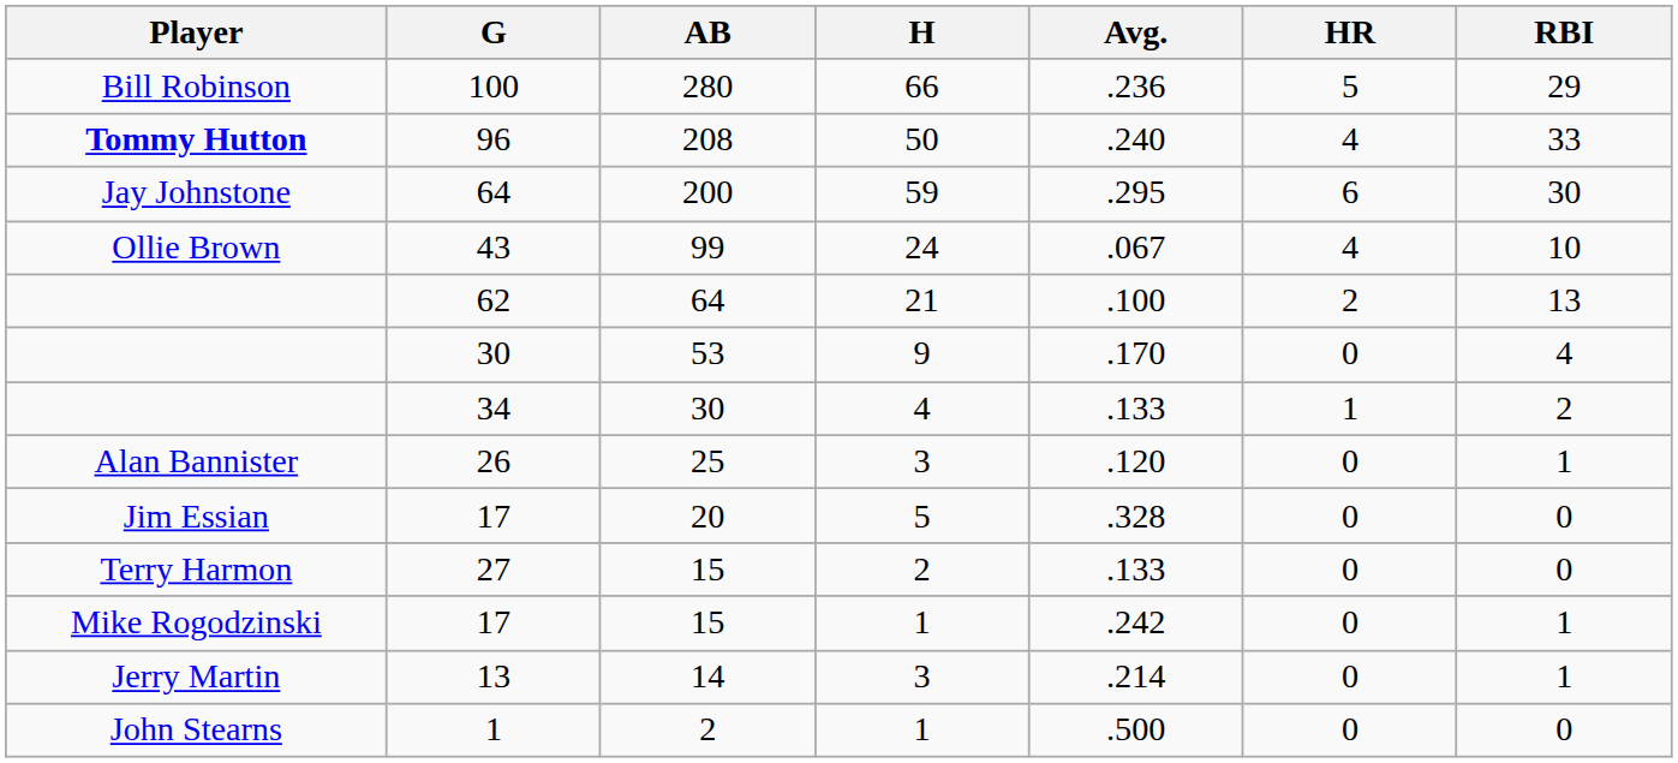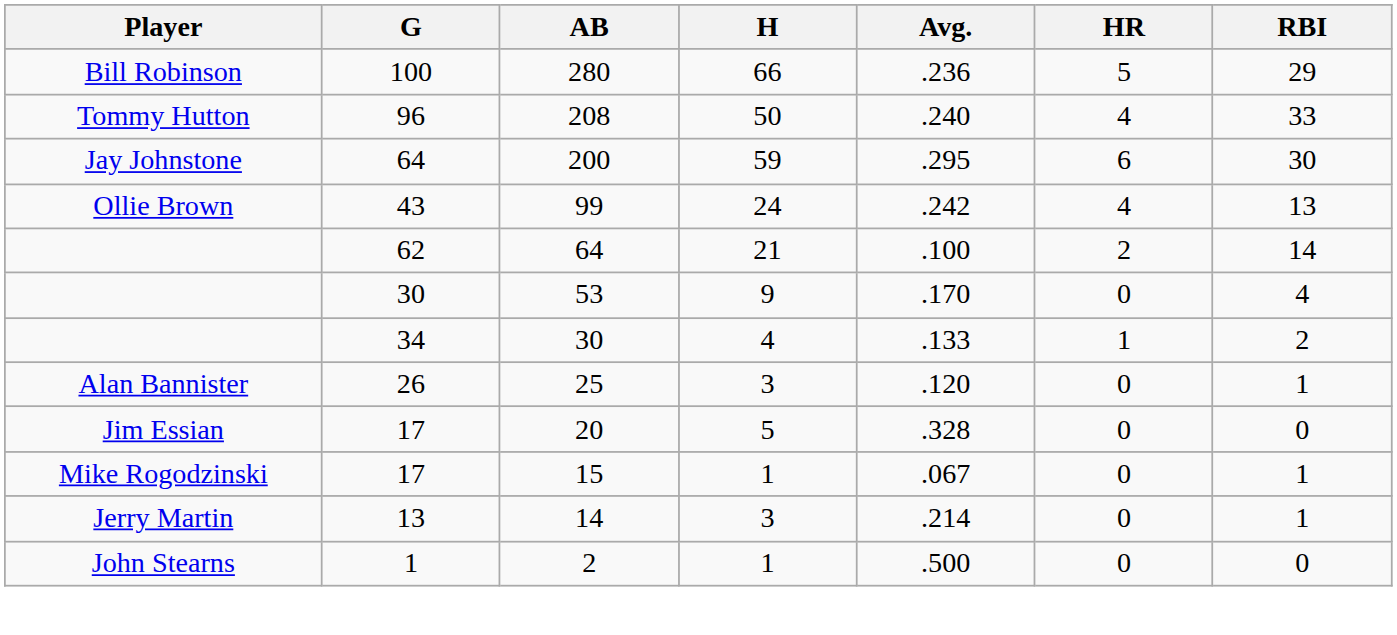 <table class="wikitable sortable">
 <tr>
 <th bgcolor="#DDDDFF" width="16%">Player</th>
 <th bgcolor="#DDDDFF" width="9%">G</th>
 <th bgcolor="#DDDDFF" width="9%">AB</th>
 <th bgcolor="#DDDDFF" width="9%">H</th>
 <th bgcolor="#DDDDFF" width="9%">Avg.</th>
 <th bgcolor="#DDDDFF" width="9%">HR</th>
 <th bgcolor="#DDDDFF" width="9%">RBI</th>
 </tr>
 <tr align="center">
 <td><a href='#'>Bill Robinson</a></td>
 <td>100</td>
 <td>280</td>
 <td>66</td>
 <td>.236</td>
 <td>5</td>
 <td>29</td>
 </tr>
 <tr align=center>
-<td><strong><a href='#'>Tommy Hutton</a></strong></td>
+<td><a href='#'>Tommy Hutton</a></td>
 <td>96</td>
 <td>208</td>
 <td>50</td>
 <td>.240</td>
 <td>4</td>
 <td>33</td>
 </tr>
 <tr align=center>
 <td><a href='#'>Jay Johnstone</a></td>
 <td>64</td>
 <td>200</td>
 <td>59</td>
 <td>.295</td>
 <td>6</td>
 <td>30</td>
 </tr>
 <tr align=center>
 <td><a href='#'>Ollie Brown</a></td>
 <td>43</td>
 <td>99</td>
 <td>24</td>
-<td>.067</td>
+<td>.242</td>
 <td>4</td>
-<td>10</td>
+<td>13</td>
 </tr>
 <tr align=center>
 <td></td>
 <td>62</td>
 <td>64</td>
 <td>21</td>
 <td>.100</td>
 <td>2</td>
-<td>13</td>
+<td>14</td>
 </tr>
 <tr align="center">
 <td></td>
 <td>30</td>
 <td>53</td>
 <td>9</td>
 <td>.170</td>
 <td>0</td>
 <td>4</td>
 </tr>
 <tr align="center">
 <td></td>
 <td>34</td>
 <td>30</td>
 <td>4</td>
 <td>.133</td>
 <td>1</td>
 <td>2</td>
 </tr>
 <tr align="center">
 <td><a href='#'>Alan Bannister</a></td>
 <td>26</td>
 <td>25</td>
 <td>3</td>
 <td>.120</td>
 <td>0</td>
 <td>1</td>
 </tr>
 <tr align=center>
 <td><a href='#'>Jim Essian</a></td>
 <td>17</td>
 <td>20</td>
 <td>5</td>
 <td>.328</td>
 <td>0</td>
 <td>0</td>
 </tr>
 <tr align=center>
-<td><a href='#'>Terry Harmon</a></td>
-<td>27</td>
-<td>15</td>
-<td>2</td>
-<td>.133</td>
-<td>0</td>
-<td>0</td>
-</tr>
-<tr align=center>
 <td><a href='#'>Mike Rogodzinski</a></td>
 <td>17</td>
 <td>15</td>
 <td>1</td>
-<td>.242</td>
+<td>.067</td>
 <td>0</td>
 <td>1</td>
 </tr>
 <tr align=center>
 <td><a href='#'>Jerry Martin</a></td>
 <td>13</td>
 <td>14</td>
 <td>3</td>
 <td>.214</td>
 <td>0</td>
 <td>1</td>
 </tr>
 <tr align=center>
 <td><a href='#'>John Stearns</a></td>
 <td>1</td>
 <td>2</td>
 <td>1</td>
 <td>.500</td>
 <td>0</td>
 <td>0</td>
 </tr>
 </table>
